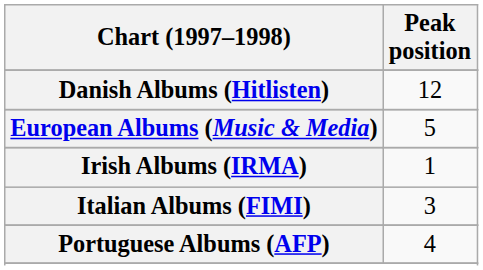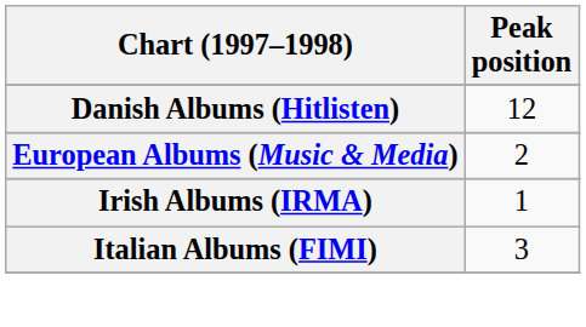 <table class="wikitable sortable plainrowheaders" style="text-align:center">
 <tr>
 <th scope="col">Chart (1997–1998)</th>
 <th scope="col">Peak<br>position</th>
 </tr>
 <tr>
 </tr>
 <tr>
 </tr>
 <tr>
 </tr>
 <tr>
 </tr>
 <tr>
 </tr>
 <tr>
 </tr>
 <tr>
 <th scope="row">Danish Albums (<a href='#'>Hitlisten</a>)</th>
 <td align="center">12</td>
 </tr>
 <tr>
 </tr>
 <tr>
 <th scope="row"><a href='#'>European Albums</a> (<em><a href='#'>Music & Media</a></em>)</th>
-<td align="center">5</td>
+<td align="center">2</td>
 </tr>
 <tr>
 </tr>
 <tr>
 </tr>
 <tr>
 </tr>
 <tr>
 <th scope="row">Irish Albums (<a href='#'>IRMA</a>)</th>
 <td align="center">1</td>
 </tr>
 <tr>
 <th scope="row">Italian Albums (<a href='#'>FIMI</a>)</th>
 <td align="center">3</td>
 </tr>
 <tr>
 </tr>
 <tr>
 </tr>
 <tr>
-<th scope="row">Portuguese Albums (<a href='#'>AFP</a>)</th>
-<td align="center">4</td>
-</tr>
-<tr>
 </tr>
 <tr>
 </tr>
 <tr>
 </tr>
 <tr>
 </tr>
 </table>
